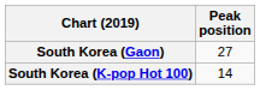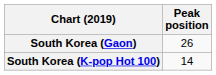 <table class="wikitable sortable plainrowheaders" style="text-align:center;">
 <tr>
 <th>Chart (2019)</th>
 <th>Peak<br>position</th>
 </tr>
 <tr>
 <th scope="row">South Korea (<a href='#'>Gaon</a>)</th>
-<td>27</td>
+<td>26</td>
 </tr>
 <tr>
 <th scope="row">South Korea (<a href='#'>K-pop Hot 100</a>)</th>
 <td>14</td>
 </tr>
 </table>
